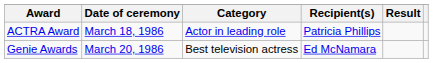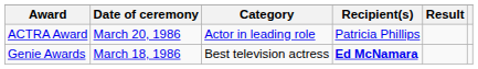 <table class="wikitable sortable">
 <tr>
 </tr>
 <tr>
 <th>Award</th>
 <th>Date of ceremony</th>
 <th>Category</th>
 <th>Recipient(s)</th>
 <th>Result</th>
 <th class="unsortable"></th>
 </tr>
 <tr>
 <td><a href='#'>ACTRA Award</a></td>
-<td><a href='#'>March 18, 1986</a></td>
+<td><a href='#'>March 20, 1986</a></td>
 <td><a href='#'>Actor in leading role</a></td>
 <td><a href='#'>Patricia Phillips</a></td>
 <td></td>
 <td style="text-align:center;"></td>
 </tr>
 <tr>
 <td><a href='#'>Genie Awards</a></td>
-<td><a href='#'>March 20, 1986</a></td>
+<td><a href='#'>March 18, 1986</a></td>
 <td>Best television actress</td>
-<td><a href='#'>Ed McNamara</a></td>
+<td><strong><a href='#'>Ed McNamara</a></strong></td>
 <td></td>
 <td style="text-align:center;"></td>
 </tr>
 </table>
